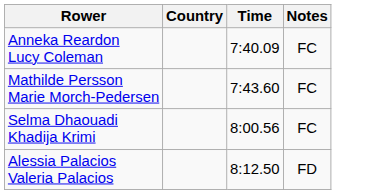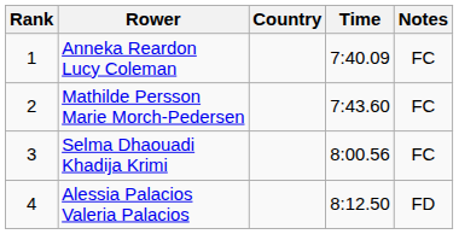 <table class="wikitable" style="text-align:center">
 <tr>
+<th>Rank</th>
 <th>Rower</th>
 <th>Country</th>
 <th>Time</th>
 <th>Notes</th>
 </tr>
 <tr>
+<td>1</td>
 <td align="left"><a href='#'>Anneka Reardon</a><br><a href='#'>Lucy Coleman </a></td>
 <td align="left"></td>
 <td>7:40.09</td>
 <td>FC</td>
 </tr>
 <tr>
+<td>2</td>
 <td align="left"><a href='#'>Mathilde Persson</a><br><a href='#'>Marie Morch-Pedersen</a></td>
 <td align="left"></td>
 <td>7:43.60</td>
 <td>FC</td>
 </tr>
 <tr>
+<td>3</td>
 <td align="left"><a href='#'>Selma Dhaouadi</a><br><a href='#'>Khadija Krimi</a></td>
 <td align="left"></td>
 <td>8:00.56</td>
 <td>FC</td>
 </tr>
 <tr>
+<td>4</td>
 <td align="left"><a href='#'>Alessia Palacios</a><br><a href='#'>Valeria Palacios</a></td>
 <td align="left"></td>
 <td>8:12.50</td>
 <td>FD</td>
 </tr>
 </table>
